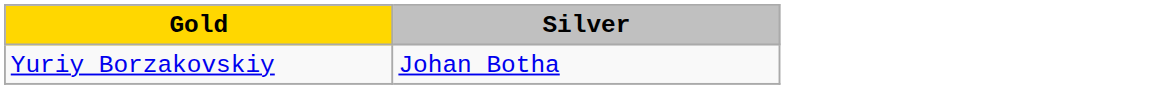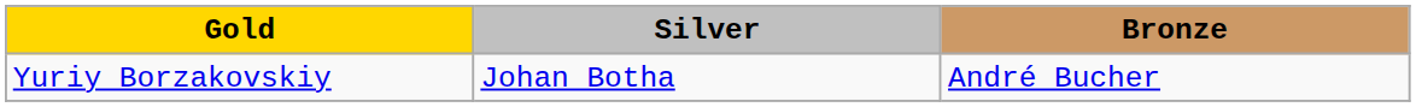 <table class="wikitable" style="text-align:left">
 <tr align="center">
 <td width=200 bgcolor=gold><strong>Gold</strong></td>
 <td width=200 bgcolor=silver><strong>Silver</strong></td>
+<td width=200 bgcolor=CC9966><strong>Bronze</strong></td>
 </tr>
 <tr>
 <td><a href='#'>Yuriy Borzakovskiy</a><br><em></em></td>
 <td><a href='#'>Johan Botha</a><br><em></em></td>
+<td><a href='#'>André Bucher</a><br><em></em></td>
 </tr>
 </table>
